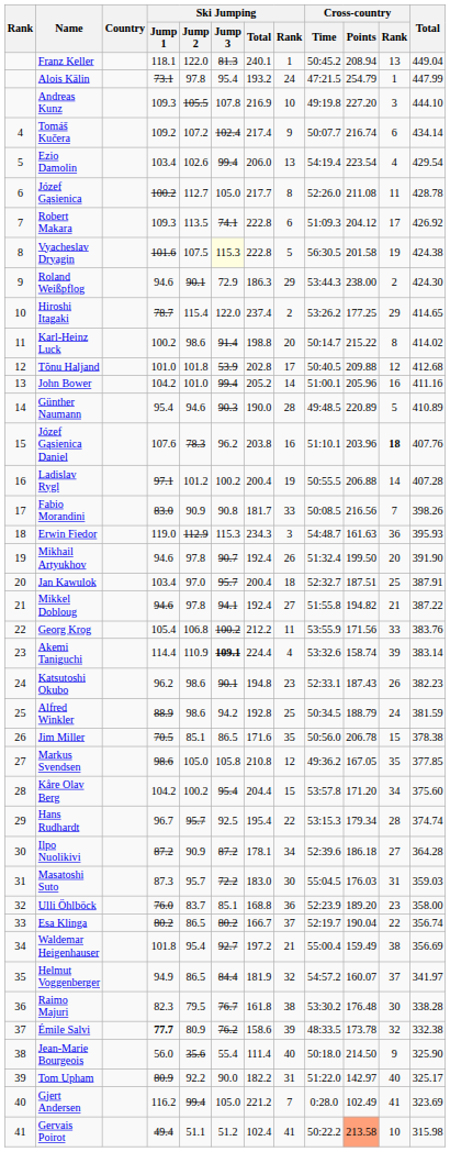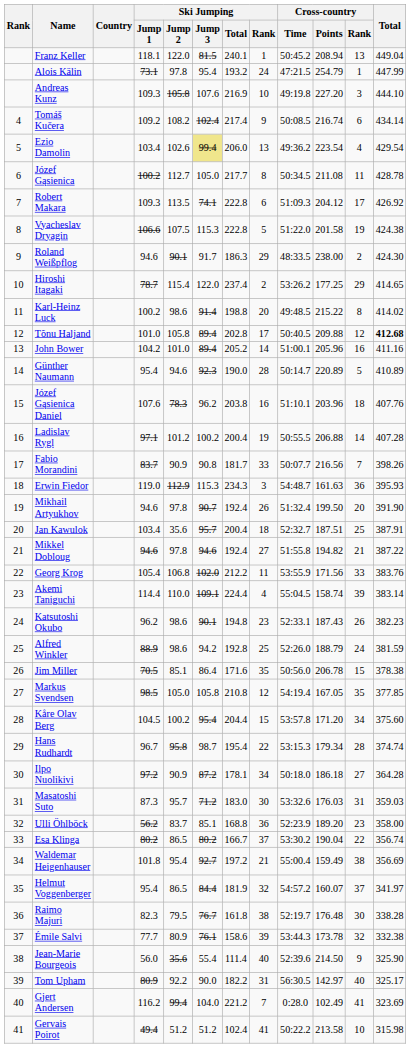 <table class="wikitable sortable" style="text-align:center">
 <tr>
 <th rowspan=2>Rank</th>
 <th rowspan=2>Name</th>
 <th rowspan=2>Country</th>
 <th colspan=5>Ski Jumping</th>
 <th colspan=3>Cross-country</th>
 <th rowspan=2>Total</th>
 </tr>
 <tr>
 <th>Jump 1</th>
 <th>Jump 2</th>
 <th>Jump 3</th>
 <th>Total</th>
 <th>Rank</th>
 <th>Time</th>
 <th>Points</th>
 <th>Rank</th>
 </tr>
 <tr>
 <td></td>
 <td align=left><a href='#'>Franz Keller</a></td>
 <td align=left></td>
 <td>118.1</td>
 <td>122.0</td>
-<td><s>81.3</s></td>
+<td><s>81.5</s></td>
 <td>240.1</td>
 <td>1</td>
 <td>50:45.2</td>
 <td>208.94</td>
 <td>13</td>
 <td>449.04</td>
 </tr>
 <tr>
 <td></td>
 <td align=left><a href='#'>Alois Kälin</a></td>
 <td align=left></td>
 <td><s>73.1</s></td>
 <td>97.8</td>
 <td>95.4</td>
 <td>193.2</td>
 <td>24</td>
 <td>47:21.5</td>
 <td>254.79</td>
 <td>1</td>
 <td>447.99</td>
 </tr>
 <tr>
 <td></td>
 <td align=left><a href='#'>Andreas Kunz</a></td>
 <td align=left></td>
 <td>109.3</td>
-<td><s>105.5</s></td>
-<td>107.8</td>
+<td><s>105.8</s></td>
+<td>107.6</td>
 <td>216.9</td>
 <td>10</td>
 <td>49:19.8</td>
 <td>227.20</td>
 <td>3</td>
 <td>444.10</td>
 </tr>
 <tr>
 <td>4</td>
 <td align=left><a href='#'>Tomáš Kučera</a></td>
 <td align=left></td>
 <td>109.2</td>
-<td>107.2</td>
+<td>108.2</td>
 <td><s>102.4</s></td>
 <td>217.4</td>
 <td>9</td>
-<td>50:07.7</td>
+<td>50:08.5</td>
 <td>216.74</td>
 <td>6</td>
 <td>434.14</td>
 </tr>
 <tr>
 <td>5</td>
 <td align=left><a href='#'>Ezio Damolin</a></td>
 <td align=left></td>
 <td>103.4</td>
 <td>102.6</td>
-<td><s>99.4</s></td>
+<td style="background: khaki;"><s>99.4</s></td>
 <td>206.0</td>
 <td>13</td>
-<td>54:19.4</td>
+<td>49:36.2</td>
 <td>223.54</td>
 <td>4</td>
 <td>429.54</td>
 </tr>
 <tr>
 <td>6</td>
 <td align=left><a href='#'>Józef Gąsienica</a></td>
 <td align=left></td>
 <td><s>100.2</s></td>
 <td>112.7</td>
 <td>105.0</td>
 <td>217.7</td>
 <td>8</td>
-<td>52:26.0</td>
+<td>50:34.5</td>
 <td>211.08</td>
 <td>11</td>
 <td>428.78</td>
 </tr>
 <tr>
 <td>7</td>
 <td align=left><a href='#'>Robert Makara</a></td>
 <td align=left></td>
 <td>109.3</td>
 <td>113.5</td>
 <td><s>74.1</s></td>
 <td>222.8</td>
 <td>6</td>
 <td>51:09.3</td>
 <td>204.12</td>
 <td>17</td>
 <td>426.92</td>
 </tr>
 <tr>
 <td>8</td>
 <td align=left><a href='#'>Vyacheslav Dryagin</a></td>
 <td align=left></td>
-<td><s>101.6</s></td>
+<td><s>106.6</s></td>
 <td>107.5</td>
-<td style="background: lightyellow;">115.3</td>
+<td>115.3</td>
 <td>222.8</td>
 <td>5</td>
-<td>56:30.5</td>
+<td>51:22.0</td>
 <td>201.58</td>
 <td>19</td>
 <td>424.38</td>
 </tr>
 <tr>
 <td>9</td>
 <td align=left><a href='#'>Roland Weißpflog</a></td>
 <td align=left></td>
 <td>94.6</td>
 <td><s>90.1</s></td>
-<td>72.9</td>
+<td>91.7</td>
 <td>186.3</td>
 <td>29</td>
-<td>53:44.3</td>
+<td>48:33.5</td>
 <td>238.00</td>
 <td>2</td>
 <td>424.30</td>
 </tr>
 <tr>
 <td>10</td>
 <td align=left><a href='#'>Hiroshi Itagaki</a></td>
 <td align=left></td>
 <td><s>78.7</s></td>
 <td>115.4</td>
 <td>122.0</td>
 <td>237.4</td>
 <td>2</td>
 <td>53:26.2</td>
 <td>177.25</td>
 <td>29</td>
 <td>414.65</td>
 </tr>
 <tr>
 <td>11</td>
 <td align=left><a href='#'>Karl-Heinz Luck</a></td>
 <td align=left></td>
 <td>100.2</td>
 <td>98.6</td>
 <td><s>91.4</s></td>
 <td>198.8</td>
 <td>20</td>
-<td>50:14.7</td>
+<td>49:48.5</td>
 <td>215.22</td>
 <td>8</td>
 <td>414.02</td>
 </tr>
 <tr>
 <td>12</td>
 <td align=left><a href='#'>Tõnu Haljand</a></td>
 <td align=left></td>
 <td>101.0</td>
-<td>101.8</td>
-<td><s>53.9</s></td>
+<td>105.8</td>
+<td><s>89.4</s></td>
 <td>202.8</td>
 <td>17</td>
 <td>50:40.5</td>
 <td>209.88</td>
 <td>12</td>
-<td>412.68</td>
+<td><strong>412.68</strong></td>
 </tr>
 <tr>
 <td>13</td>
 <td align=left><a href='#'>John Bower</a></td>
 <td align=left></td>
 <td>104.2</td>
 <td>101.0</td>
-<td><s>99.4</s></td>
+<td><s>89.4</s></td>
 <td>205.2</td>
 <td>14</td>
 <td>51:00.1</td>
 <td>205.96</td>
 <td>16</td>
 <td>411.16</td>
 </tr>
 <tr>
 <td>14</td>
 <td align=left><a href='#'>Günther Naumann</a></td>
 <td align=left></td>
 <td>95.4</td>
 <td>94.6</td>
-<td><s>90.3</s></td>
+<td><s>92.3</s></td>
 <td>190.0</td>
 <td>28</td>
-<td>49:48.5</td>
+<td>50:14.7</td>
 <td>220.89</td>
 <td>5</td>
 <td>410.89</td>
 </tr>
 <tr>
 <td>15</td>
 <td align=left><a href='#'>Józef Gąsienica Daniel</a></td>
 <td align=left></td>
 <td>107.6</td>
 <td><s>78.3</s></td>
 <td>96.2</td>
 <td>203.8</td>
 <td>16</td>
 <td>51:10.1</td>
 <td>203.96</td>
-<td><strong>18</strong></td>
+<td>18</td>
 <td>407.76</td>
 </tr>
 <tr>
 <td>16</td>
 <td align=left><a href='#'>Ladislav Rygl</a></td>
 <td align=left></td>
 <td><s>97.1</s></td>
 <td>101.2</td>
 <td>100.2</td>
 <td>200.4</td>
 <td>19</td>
 <td>50:55.5</td>
 <td>206.88</td>
 <td>14</td>
 <td>407.28</td>
 </tr>
 <tr>
 <td>17</td>
 <td align=left><a href='#'>Fabio Morandini</a></td>
 <td align=left></td>
-<td><s>83.0</s></td>
+<td><s>83.7</s></td>
 <td>90.9</td>
 <td>90.8</td>
 <td>181.7</td>
 <td>33</td>
-<td>50:08.5</td>
+<td>50:07.7</td>
 <td>216.56</td>
 <td>7</td>
 <td>398.26</td>
 </tr>
 <tr>
 <td>18</td>
 <td align=left><a href='#'>Erwin Fiedor</a></td>
 <td align=left></td>
 <td>119.0</td>
 <td><s>112.9</s></td>
 <td>115.3</td>
 <td>234.3</td>
 <td>3</td>
 <td>54:48.7</td>
 <td>161.63</td>
 <td>36</td>
 <td>395.93</td>
 </tr>
 <tr>
 <td>19</td>
 <td align=left><a href='#'>Mikhail Artyukhov</a></td>
 <td align=left></td>
 <td>94.6</td>
 <td>97.8</td>
 <td><s>90.7</s></td>
 <td>192.4</td>
 <td>26</td>
 <td>51:32.4</td>
 <td>199.50</td>
 <td>20</td>
 <td>391.90</td>
 </tr>
 <tr>
 <td>20</td>
 <td align=left><a href='#'>Jan Kawulok</a></td>
 <td align=left></td>
 <td>103.4</td>
-<td>97.0</td>
+<td>35.6</td>
 <td><s>95.7</s></td>
 <td>200.4</td>
 <td>18</td>
 <td>52:32.7</td>
 <td>187.51</td>
 <td>25</td>
 <td>387.91</td>
 </tr>
 <tr>
 <td>21</td>
 <td align=left><a href='#'>Mikkel Dobloug</a></td>
 <td align=left></td>
 <td><s>94.6</s></td>
 <td>97.8</td>
-<td><s>94.1</s></td>
+<td><s>94.6</s></td>
 <td>192.4</td>
 <td>27</td>
 <td>51:55.8</td>
 <td>194.82</td>
 <td>21</td>
 <td>387.22</td>
 </tr>
 <tr>
 <td>22</td>
 <td align=left><a href='#'>Georg Krog</a></td>
 <td align=left></td>
 <td>105.4</td>
 <td>106.8</td>
-<td><s>100.2</s></td>
+<td><s>102.0</s></td>
 <td>212.2</td>
 <td>11</td>
 <td>53:55.9</td>
 <td>171.56</td>
 <td>33</td>
 <td>383.76</td>
 </tr>
 <tr>
 <td>23</td>
 <td align=left><a href='#'>Akemi Taniguchi</a></td>
 <td align=left></td>
 <td>114.4</td>
-<td>110.9</td>
-<td><strong><s>109.1</s></strong></td>
+<td>110.0</td>
+<td><s>109.1</s></td>
 <td>224.4</td>
 <td>4</td>
-<td>53:32.6</td>
+<td>55:04.5</td>
 <td>158.74</td>
 <td>39</td>
 <td>383.14</td>
 </tr>
 <tr>
 <td>24</td>
 <td align=left><a href='#'>Katsutoshi Okubo</a></td>
 <td align=left></td>
 <td>96.2</td>
 <td>98.6</td>
 <td><s>90.1</s></td>
 <td>194.8</td>
 <td>23</td>
 <td>52:33.1</td>
 <td>187.43</td>
 <td>26</td>
 <td>382.23</td>
 </tr>
 <tr>
 <td>25</td>
 <td align=left><a href='#'>Alfred Winkler</a></td>
 <td align=left></td>
 <td><s>88.9</s></td>
 <td>98.6</td>
 <td>94.2</td>
 <td>192.8</td>
 <td>25</td>
-<td>50:34.5</td>
+<td>52:26.0</td>
 <td>188.79</td>
 <td>24</td>
 <td>381.59</td>
 </tr>
 <tr>
 <td>26</td>
 <td align=left><a href='#'>Jim Miller</a></td>
 <td align=left></td>
 <td><s>70.5</s></td>
 <td>85.1</td>
-<td>86.5</td>
+<td>86.4</td>
 <td>171.6</td>
 <td>35</td>
 <td>50:56.0</td>
 <td>206.78</td>
 <td>15</td>
 <td>378.38</td>
 </tr>
 <tr>
 <td>27</td>
 <td align=left><a href='#'>Markus Svendsen</a></td>
 <td align=left></td>
-<td><s>98.6</s></td>
+<td><s>98.5</s></td>
 <td>105.0</td>
 <td>105.8</td>
 <td>210.8</td>
 <td>12</td>
-<td>49:36.2</td>
+<td>54:19.4</td>
 <td>167.05</td>
 <td>35</td>
 <td>377.85</td>
 </tr>
 <tr>
 <td>28</td>
 <td align=left><a href='#'>Kåre Olav Berg</a></td>
 <td align=left></td>
-<td>104.2</td>
+<td>104.5</td>
 <td>100.2</td>
 <td><s>95.4</s></td>
 <td>204.4</td>
 <td>15</td>
 <td>53:57.8</td>
 <td>171.20</td>
 <td>34</td>
 <td>375.60</td>
 </tr>
 <tr>
 <td>29</td>
 <td align=left><a href='#'>Hans Rudhardt</a></td>
 <td align=left></td>
 <td>96.7</td>
-<td><s>95.7</s></td>
-<td>92.5</td>
+<td><s>95.8</s></td>
+<td>98.7</td>
 <td>195.4</td>
 <td>22</td>
 <td>53:15.3</td>
 <td>179.34</td>
 <td>28</td>
 <td>374.74</td>
 </tr>
 <tr>
 <td>30</td>
 <td align=left><a href='#'>Ilpo Nuolikivi</a></td>
 <td align=left></td>
-<td><s>87.2</s></td>
+<td><s>97.2</s></td>
 <td>90.9</td>
 <td><s>87.2</s></td>
 <td>178.1</td>
 <td>34</td>
-<td>52:39.6</td>
+<td>50:18.0</td>
 <td>186.18</td>
 <td>27</td>
 <td>364.28</td>
 </tr>
 <tr>
 <td>31</td>
 <td align=left><a href='#'>Masatoshi Suto</a></td>
 <td align=left></td>
 <td>87.3</td>
 <td>95.7</td>
-<td><s>72.2</s></td>
+<td><s>71.2</s></td>
 <td>183.0</td>
 <td>30</td>
-<td>55:04.5</td>
+<td>53:32.6</td>
 <td>176.03</td>
 <td>31</td>
 <td>359.03</td>
 </tr>
 <tr>
 <td>32</td>
 <td align=left><a href='#'>Ulli Öhlböck</a></td>
 <td align=left></td>
-<td><s>76.0</s></td>
+<td><s>56.2</s></td>
 <td>83.7</td>
 <td>85.1</td>
 <td>168.8</td>
 <td>36</td>
 <td>52:23.9</td>
 <td>189.20</td>
 <td>23</td>
 <td>358.00</td>
 </tr>
 <tr>
 <td>33</td>
 <td align=left><a href='#'>Esa Klinga</a></td>
 <td align=left></td>
 <td><s>80.2</s></td>
 <td>86.5</td>
 <td><s>80.2</s></td>
 <td>166.7</td>
 <td>37</td>
-<td>52:19.7</td>
+<td>53:30.2</td>
 <td>190.04</td>
 <td>22</td>
 <td>356.74</td>
 </tr>
 <tr>
 <td>34</td>
 <td align=left><a href='#'>Waldemar Heigenhauser</a></td>
 <td align=left></td>
 <td>101.8</td>
 <td>95.4</td>
 <td><s>92.7</s></td>
 <td>197.2</td>
 <td>21</td>
 <td>55:00.4</td>
 <td>159.49</td>
 <td>38</td>
 <td>356.69</td>
 </tr>
 <tr>
 <td>35</td>
 <td align=left><a href='#'>Helmut Voggenberger</a></td>
 <td align=left></td>
-<td>94.9</td>
+<td>95.4</td>
 <td>86.5</td>
 <td><s>84.4</s></td>
 <td>181.9</td>
 <td>32</td>
 <td>54:57.2</td>
 <td>160.07</td>
 <td>37</td>
 <td>341.97</td>
 </tr>
 <tr>
 <td>36</td>
 <td align=left><a href='#'>Raimo Majuri</a></td>
 <td align=left></td>
 <td>82.3</td>
 <td>79.5</td>
 <td><s>76.7</s></td>
 <td>161.8</td>
 <td>38</td>
-<td>53:30.2</td>
+<td>52:19.7</td>
 <td>176.48</td>
 <td>30</td>
 <td>338.28</td>
 </tr>
 <tr>
 <td>37</td>
 <td align=left><a href='#'>Émile Salvi</a></td>
 <td align=left></td>
-<td><strong>77.7</strong></td>
+<td>77.7</td>
 <td>80.9</td>
-<td><s>76.2</s></td>
+<td><s>76.1</s></td>
 <td>158.6</td>
 <td>39</td>
-<td>48:33.5</td>
+<td>53:44.3</td>
 <td>173.78</td>
 <td>32</td>
 <td>332.38</td>
 </tr>
 <tr>
 <td>38</td>
 <td align=left><a href='#'>Jean-Marie Bourgeois</a></td>
 <td align=left></td>
 <td>56.0</td>
 <td><s>35.6</s></td>
 <td>55.4</td>
 <td>111.4</td>
 <td>40</td>
-<td>50:18.0</td>
+<td>52:39.6</td>
 <td>214.50</td>
 <td>9</td>
 <td>325.90</td>
 </tr>
 <tr>
 <td>39</td>
 <td align=left><a href='#'>Tom Upham</a></td>
 <td align=left></td>
 <td><s>80.9</s></td>
 <td>92.2</td>
 <td>90.0</td>
 <td>182.2</td>
 <td>31</td>
-<td>51:22.0</td>
+<td>56:30.5</td>
 <td>142.97</td>
 <td>40</td>
 <td>325.17</td>
 </tr>
 <tr>
 <td>40</td>
 <td align=left><a href='#'>Gjert Andersen</a></td>
 <td align=left></td>
 <td>116.2</td>
 <td><s>99.4</s></td>
-<td>105.0</td>
+<td>104.0</td>
 <td>221.2</td>
 <td>7</td>
 <td>0:28.0</td>
 <td>102.49</td>
 <td>41</td>
 <td>323.69</td>
 </tr>
 <tr>
 <td>41</td>
 <td align=left><a href='#'>Gervais Poirot</a></td>
 <td align=left></td>
 <td><s>49.4</s></td>
-<td>51.1</td>
+<td>51.2</td>
 <td>51.2</td>
 <td>102.4</td>
 <td>41</td>
 <td>50:22.2</td>
-<td style="background: lightsalmon;">213.58</td>
+<td>213.58</td>
 <td>10</td>
 <td>315.98</td>
 </tr>
 </table>
